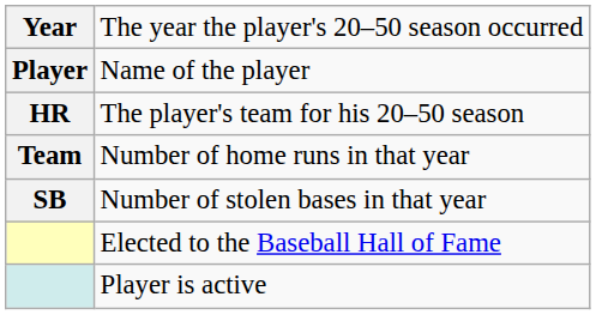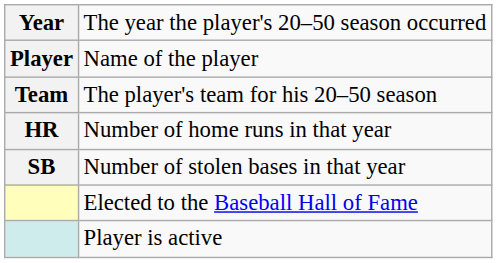 <table class="wikitable">
 <tr>
 <th scope="row">Year</th>
 <td>The year the player's 20–50 season occurred</td>
 </tr>
 <tr>
 <th scope="row">Player</th>
 <td>Name of the player</td>
 </tr>
 <tr>
-<th scope="row">HR</th>
+<th scope="row">Team</th>
 <td>The player's team for his 20–50 season</td>
 </tr>
 <tr>
-<th scope="row">Team</th>
+<th scope="row">HR</th>
 <td>Number of home runs in that year</td>
 </tr>
 <tr>
 <th scope="row">SB</th>
 <td>Number of stolen bases in that year</td>
 </tr>
 <tr>
 <th scope="row" style="background-color: #ffffbb"></th>
 <td>Elected to the <a href='#'>Baseball Hall of Fame</a></td>
 </tr>
 <tr>
 <th scope="row" style="background:#cfecec;"></th>
 <td>Player is active</td>
 </tr>
 </table>
